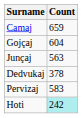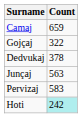 <table class="wikitable sortable">
 <tr>
 <th>Surname</th>
 <th>Count</th>
 </tr>
 <tr>
 <td><a href='#'>Camaj</a></td>
 <td>659</td>
 </tr>
 <tr>
 <td>Gojçaj</td>
-<td>604</td>
+<td>322</td>
+</tr>
+<tr>
+<td>Dedvukaj</td>
+<td>378</td>
 </tr>
 <tr>
 <td>Junçaj</td>
 <td>563</td>
-</tr>
-<tr>
-<td>Dedvukaj</td>
-<td>378</td>
 </tr>
 <tr>
 <td>Pervizaj</td>
 <td>583</td>
 </tr>
 <tr>
 <td>Hoti</td>
 <td style="background: paleturquoise;">242</td>
 </tr>
 </table>
